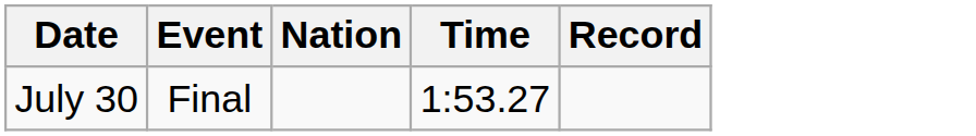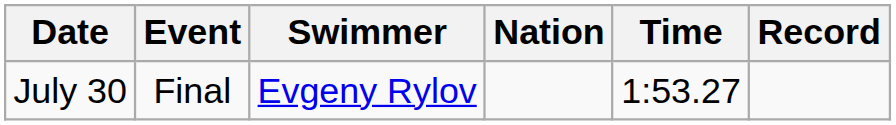 <table class="wikitable sortable" style="text-align:center" style=text-align:center>
 <tr>
 <th>Date</th>
 <th>Event</th>
+<th>Swimmer</th>
 <th>Nation</th>
 <th>Time</th>
 <th>Record</th>
 </tr>
 <tr>
 <td>July 30</td>
 <td>Final</td>
+<td align=left><a href='#'>Evgeny Rylov</a></td>
 <td align=left></td>
 <td>1:53.27</td>
 <td></td>
 </tr>
 </table>
